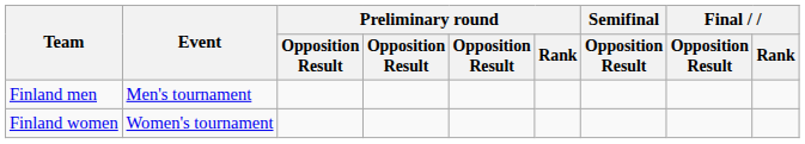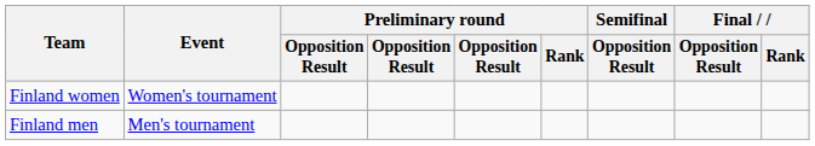 <table class=wikitable style=font-size:90%>
 <tr>
 <th rowspan=2>Team</th>
 <th rowspan=2>Event</th>
 <th colspan=4>Preliminary round</th>
 <th>Semifinal</th>
 <th colspan=2>Final /  / </th>
 </tr>
 <tr style=font-size:95%>
 <th>Opposition<br>Result</th>
 <th>Opposition<br>Result</th>
 <th>Opposition<br>Result</th>
 <th>Rank</th>
 <th>Opposition<br>Result</th>
 <th>Opposition<br>Result</th>
 <th>Rank</th>
 </tr>
 <tr align=center>
+<td align=left><a href='#'>Finland women</a></td>
+<td align=left><a href='#'>Women's tournament</a></td>
+<td></td>
+<td></td>
+<td></td>
+<td></td>
+<td></td>
+<td></td>
+<td></td>
+</tr>
+<tr align=center>
 <td align=left><a href='#'>Finland men</a></td>
 <td align=left><a href='#'>Men's tournament</a></td>
 <td></td>
 <td></td>
 <td></td>
 <td></td>
 <td></td>
 <td></td>
 <td></td>
 </tr>
-<tr align=center>
-<td align=left><a href='#'>Finland women</a></td>
-<td align=left><a href='#'>Women's tournament</a></td>
-<td></td>
-<td></td>
-<td></td>
-<td></td>
-<td></td>
-<td></td>
-<td></td>
-</tr>
 </table>
